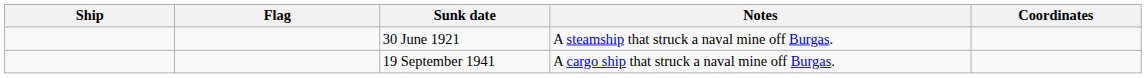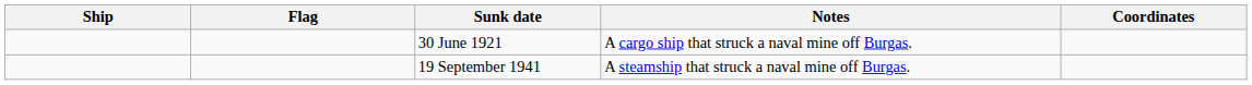 <table class=wikitable | style = "width:100%">
 <tr>
 <th style="width:15%">Ship</th>
 <th style="width:18%">Flag</th>
 <th style="width:15%">Sunk date</th>
 <th style="width:37%">Notes</th>
 <th style="width:15%">Coordinates</th>
 </tr>
 <tr>
 <td></td>
 <td></td>
 <td>30 June 1921</td>
-<td>A <a href='#'>steamship</a> that struck a naval mine off <a href='#'>Burgas</a>.</td>
+<td>A <a href='#'>cargo ship</a> that struck a naval mine off <a href='#'>Burgas</a>.</td>
 <td></td>
 </tr>
 <tr>
 <td></td>
 <td></td>
 <td>19 September 1941</td>
-<td>A <a href='#'>cargo ship</a> that struck a naval mine off <a href='#'>Burgas</a>.</td>
+<td>A <a href='#'>steamship</a> that struck a naval mine off <a href='#'>Burgas</a>.</td>
 <td></td>
 </tr>
 </table>
